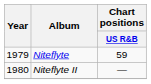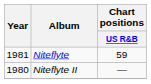 <table class="wikitable" style="text-align:center;" border="1">
 <tr>
 <th rowspan="2">Year</th>
 <th rowspan="2" width="100">Album</th>
 <th colspan="1" width="50">Chart positions</th>
 </tr>
 <tr>
 <th><small><a href='#'>US R&B</a></small></th>
 </tr>
 <tr>
-<td>1979</td>
+<td>1981</td>
 <td align="left"><em><a href='#'>Niteflyte</a></em></td>
 <td>59</td>
 </tr>
 <tr>
 <td>1980</td>
 <td align="left"><em>Niteflyte II</em></td>
 <td>—</td>
 </tr>
 <tr>
 </tr>
 </table>
